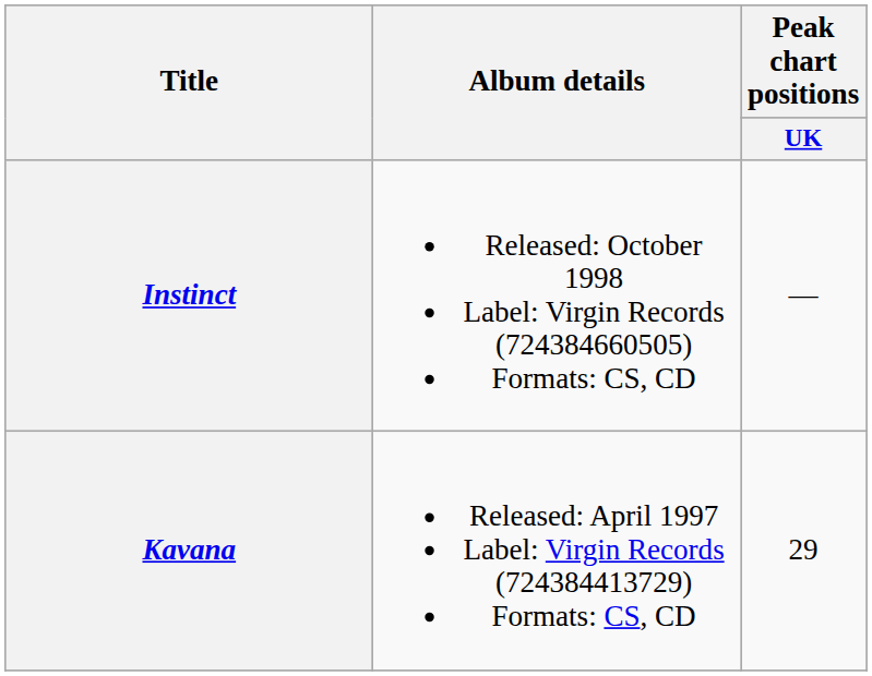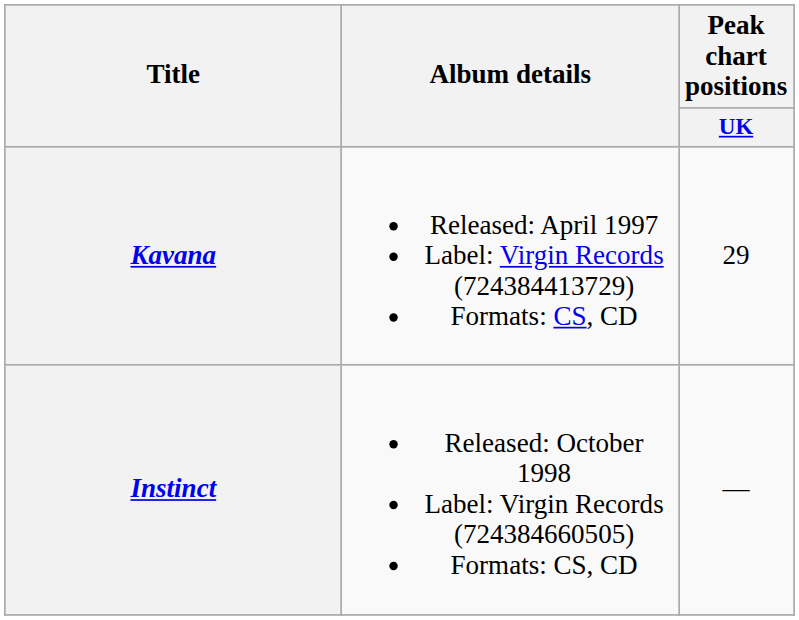 <table class="wikitable plainrowheaders" style="text-align:center;">
 <tr>
 <th scope="col" rowspan="2" style="width:12em;">Title</th>
 <th scope="col" rowspan="2" style="width:12em;">Album details</th>
 <th scope="col" colspan="1">Peak chart positions</th>
 </tr>
 <tr>
 <th style="width:3em;font-size:85%"><a href='#'>UK</a></th>
 </tr>
 <tr>
+<th scope="row"><em><a href='#'>Kavana</a></em></th>
+<td><br><ul><li>Released: April 1997</li><li>Label: <a href='#'>Virgin Records</a> (724384413729)</li><li>Formats: <a href='#'>CS</a>, CD</li></ul></td>
+<td>29</td>
+</tr>
+<tr>
 <th scope="row"><em><a href='#'>Instinct</a></em></th>
 <td><br><ul><li>Released: October 1998</li><li>Label: Virgin Records (724384660505)</li><li>Formats: CS, CD</li></ul></td>
 <td>—</td>
 </tr>
-<tr>
-<th scope="row"><em><a href='#'>Kavana</a></em></th>
-<td><br><ul><li>Released: April 1997</li><li>Label: <a href='#'>Virgin Records</a> (724384413729)</li><li>Formats: <a href='#'>CS</a>, CD</li></ul></td>
-<td>29</td>
-</tr>
 </table>
